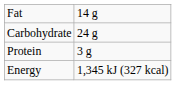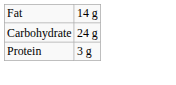 <table class="wikitable">
 <tr>
 <td>Fat</td>
 <td>14 g</td>
 </tr>
 <tr>
 <td>Carbohydrate</td>
 <td>24 g</td>
 </tr>
 <tr>
 <td>Protein</td>
 <td>3 g</td>
 </tr>
-<tr>
-<td>Energy</td>
-<td>1,345 kJ (327 kcal)</td>
-</tr>
 </table>
